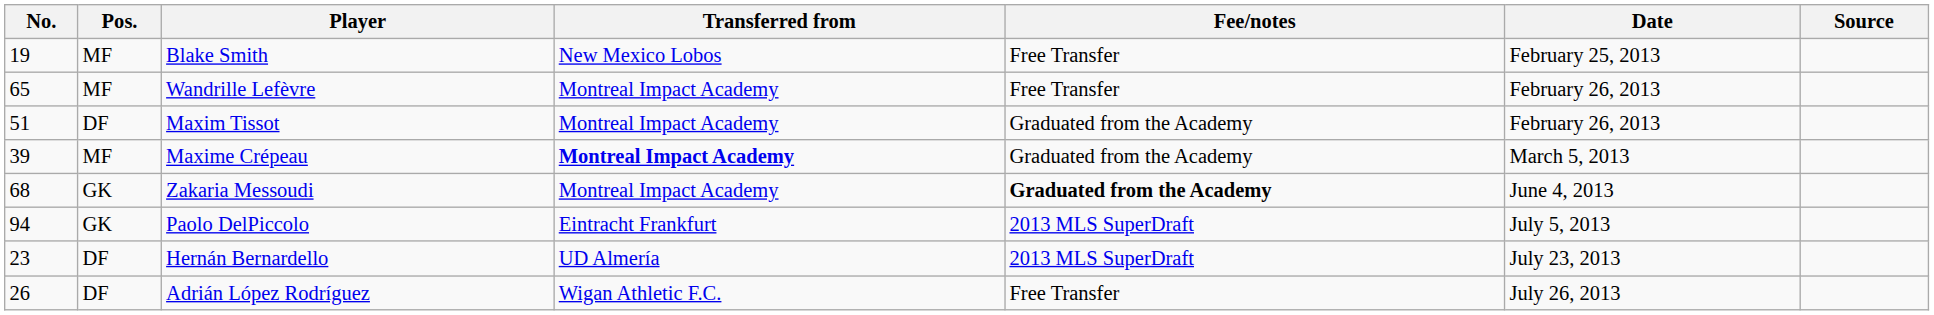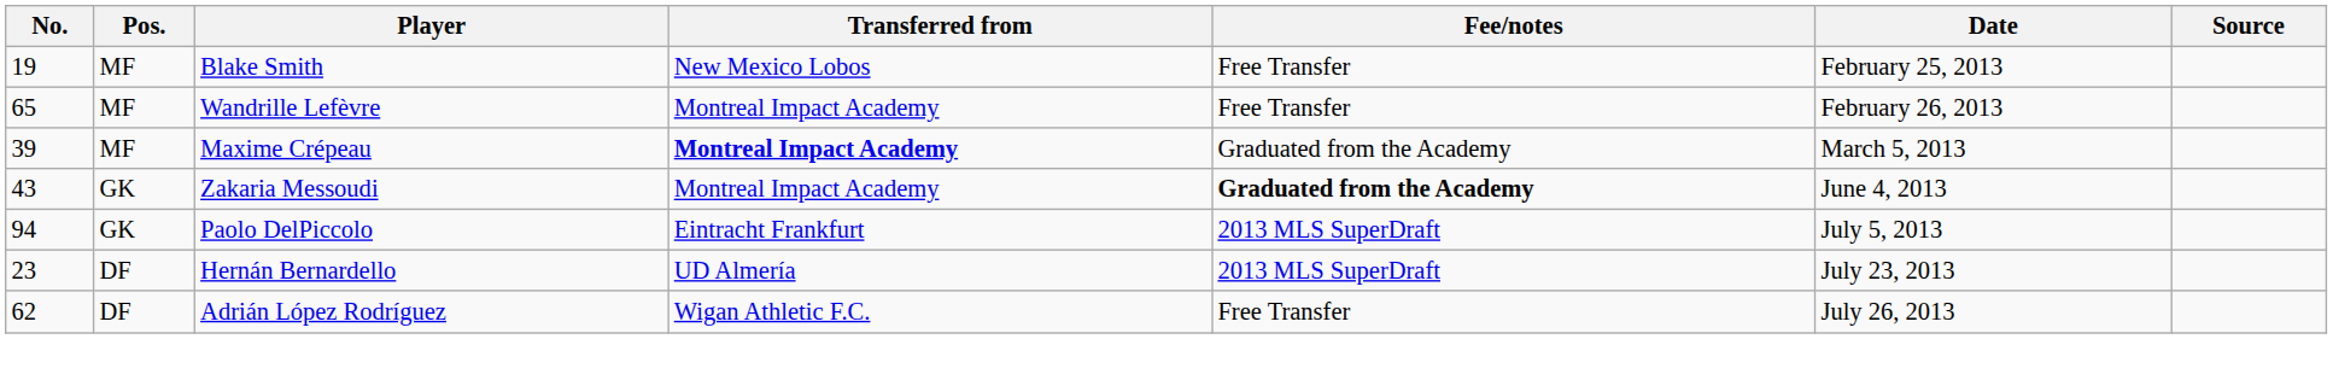 <table class="wikitable sortable" style="width:90%; text-align:center; font-size:95%; text-align:left;">
 <tr>
 <th><strong>No.</strong></th>
 <th><strong>Pos.</strong></th>
 <th><strong>Player</strong></th>
 <th><strong>Transferred from</strong></th>
 <th><strong>Fee/notes</strong></th>
 <th><strong>Date</strong></th>
 <th><strong>Source</strong></th>
 </tr>
 <tr>
 <td>19</td>
 <td>MF</td>
 <td> <a href='#'>Blake Smith</a></td>
 <td> <a href='#'>New Mexico Lobos</a></td>
 <td>Free Transfer</td>
 <td>February 25, 2013</td>
 <td></td>
 </tr>
 <tr>
 <td>65</td>
 <td>MF</td>
 <td> <a href='#'>Wandrille Lefèvre</a></td>
 <td> <a href='#'>Montreal Impact Academy</a></td>
 <td>Free Transfer</td>
 <td>February 26, 2013</td>
 <td></td>
 </tr>
 <tr>
-<td>51</td>
-<td>DF</td>
-<td> <a href='#'>Maxim Tissot</a></td>
-<td> <a href='#'>Montreal Impact Academy</a></td>
-<td>Graduated from the Academy</td>
-<td>February 26, 2013</td>
-<td></td>
-</tr>
-<tr>
 <td>39</td>
 <td>MF</td>
 <td> <a href='#'>Maxime Crépeau</a></td>
 <td><strong> <a href='#'>Montreal Impact Academy</a></strong></td>
 <td>Graduated from the Academy</td>
 <td>March 5, 2013</td>
 <td></td>
 </tr>
 <tr>
-<td>68</td>
+<td>43</td>
 <td>GK</td>
 <td> <a href='#'>Zakaria Messoudi</a></td>
 <td> <a href='#'>Montreal Impact Academy</a></td>
 <td><strong>Graduated from the Academy</strong></td>
 <td>June 4, 2013</td>
 <td></td>
 </tr>
 <tr>
 <td>94</td>
 <td>GK</td>
 <td> <a href='#'>Paolo DelPiccolo</a></td>
 <td> <a href='#'>Eintracht Frankfurt</a></td>
 <td><a href='#'>2013 MLS SuperDraft</a></td>
 <td>July 5, 2013</td>
 <td></td>
 </tr>
 <tr>
 <td>23</td>
 <td>DF</td>
 <td> <a href='#'>Hernán Bernardello</a></td>
 <td> <a href='#'>UD Almería</a></td>
 <td><a href='#'>2013 MLS SuperDraft</a></td>
 <td>July 23, 2013</td>
 <td></td>
 </tr>
 <tr>
-<td>26</td>
+<td>62</td>
 <td>DF</td>
 <td> <a href='#'>Adrián López Rodríguez</a></td>
 <td> <a href='#'>Wigan Athletic F.C.</a></td>
 <td>Free Transfer</td>
 <td>July 26, 2013</td>
 <td></td>
 </tr>
 </table>
